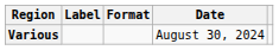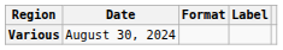 <table class="wikitable plainrowheaders">
 <tr>
 <th scope="col">Region</th>
+<th scope="col">Date</th>
+<th scope="col">Format</th>
 <th scope="col">Label</th>
-<th scope="col">Format</th>
-<th scope="col">Date</th>
 <th scope="col"></th>
 </tr>
 <tr>
 <th scope="row">Various</th>
+<td>August 30, 2024</td>
 <td></td>
 <td></td>
-<td>August 30, 2024</td>
 <td align="center"></td>
 </tr>
 </table>
